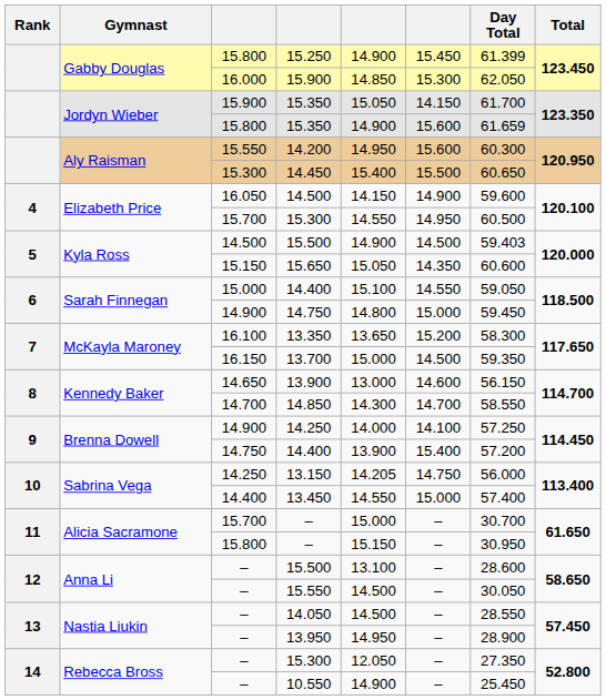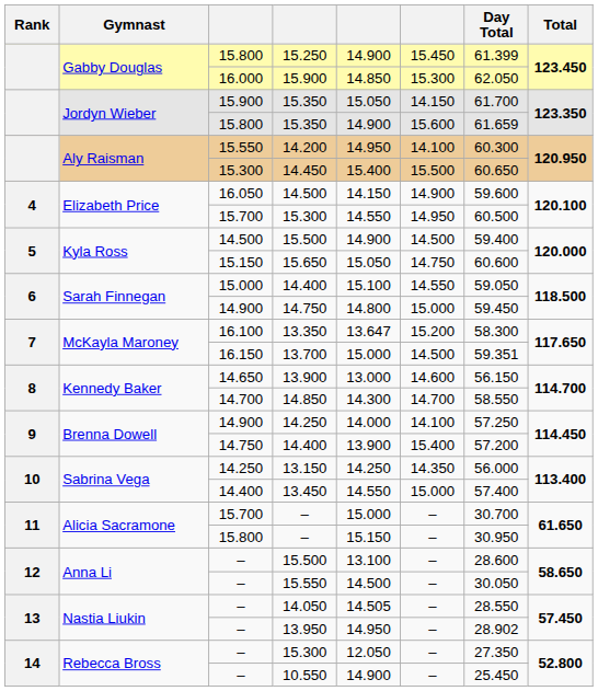 <table class="wikitable sortable" style="text-align:center; font-size:95%">
 <tr>
 <th scope="col" style="width:50px;">Rank</th>
 <th scope="col" style="width:150px;">Gymnast</th>
 <th scope="col" style="width:60px;"></th>
 <th scope="col" style="width:60px;"></th>
 <th scope="col" style="width:60px;"></th>
 <th scope="col" style="width:60px;"></th>
 <th scope="col" style="width:60px;">Day Total</th>
 <th scope="col" style="width:60px;">Total</th>
 </tr>
 <tr style="background:#fffcaf;">
 <th rowspan="2" scope=row style="text-align:center"></th>
 <td rowspan="2" align=left><a href='#'>Gabby Douglas</a></td>
 <td>15.800</td>
 <td>15.250</td>
 <td>14.900</td>
 <td>15.450</td>
 <td>61.399</td>
 <td rowspan="2"><strong>123.450</strong></td>
 </tr>
 <tr style="background:#fffcaf;">
 <td>16.000</td>
 <td>15.900</td>
 <td>14.850</td>
 <td>15.300</td>
 <td>62.050</td>
 </tr>
 <tr style="background:#e5e5e5;">
 <th rowspan="2" scope=row style="text-align:center"></th>
 <td rowspan="2" align=left><a href='#'>Jordyn Wieber</a></td>
 <td>15.900</td>
 <td>15.350</td>
 <td>15.050</td>
 <td>14.150</td>
 <td>61.700</td>
 <td rowspan="2"><strong>123.350</strong></td>
 </tr>
 <tr style="background:#e5e5e5;">
 <td>15.800</td>
 <td>15.350</td>
 <td>14.900</td>
 <td>15.600</td>
 <td>61.659</td>
 </tr>
 <tr style="background:#ec9;">
 <th rowspan="2" scope=row style="text-align:center"></th>
 <td rowspan="2" align=left><a href='#'>Aly Raisman</a></td>
 <td>15.550</td>
 <td>14.200</td>
 <td>14.950</td>
-<td>15.600</td>
+<td>14.100</td>
 <td>60.300</td>
 <td rowspan="2"><strong>120.950</strong></td>
 </tr>
 <tr style="background:#ec9;">
 <td>15.300</td>
 <td>14.450</td>
 <td>15.400</td>
 <td>15.500</td>
 <td>60.650</td>
 </tr>
 <tr>
 <th rowspan="2" scope=row style="text-align:center">4</th>
 <td rowspan="2" align=left><a href='#'>Elizabeth Price</a></td>
 <td>16.050</td>
 <td>14.500</td>
 <td>14.150</td>
 <td>14.900</td>
 <td>59.600</td>
 <td rowspan="2"><strong>120.100</strong></td>
 </tr>
 <tr>
 <td>15.700</td>
 <td>15.300</td>
 <td>14.550</td>
 <td>14.950</td>
 <td>60.500</td>
 </tr>
 <tr>
 <th rowspan="2" scope=row style="text-align:center">5</th>
 <td rowspan="2" align=left><a href='#'>Kyla Ross</a></td>
 <td>14.500</td>
 <td>15.500</td>
 <td>14.900</td>
 <td>14.500</td>
-<td>59.403</td>
+<td>59.400</td>
 <td rowspan="2"><strong>120.000</strong></td>
 </tr>
 <tr>
 <td>15.150</td>
 <td>15.650</td>
 <td>15.050</td>
-<td>14.350</td>
+<td>14.750</td>
 <td>60.600</td>
 </tr>
 <tr>
 <th rowspan="2" scope=row style="text-align:center">6</th>
 <td rowspan="2" align=left><a href='#'>Sarah Finnegan</a></td>
 <td>15.000</td>
 <td>14.400</td>
 <td>15.100</td>
 <td>14.550</td>
 <td>59.050</td>
 <td rowspan="2"><strong>118.500</strong></td>
 </tr>
 <tr>
 <td>14.900</td>
 <td>14.750</td>
 <td>14.800</td>
 <td>15.000</td>
 <td>59.450</td>
 </tr>
 <tr>
 <th rowspan="2" scope=row style="text-align:center">7</th>
 <td rowspan="2" align=left><a href='#'>McKayla Maroney</a></td>
 <td>16.100</td>
 <td>13.350</td>
-<td>13.650</td>
+<td>13.647</td>
 <td>15.200</td>
 <td>58.300</td>
 <td rowspan="2"><strong>117.650</strong></td>
 </tr>
 <tr>
 <td>16.150</td>
 <td>13.700</td>
 <td>15.000</td>
 <td>14.500</td>
-<td>59.350</td>
+<td>59.351</td>
 </tr>
 <tr>
 <th rowspan="2" scope=row style="text-align:center">8</th>
 <td rowspan="2" align=left><a href='#'>Kennedy Baker</a></td>
 <td>14.650</td>
 <td>13.900</td>
 <td>13.000</td>
 <td>14.600</td>
 <td>56.150</td>
 <td rowspan="2"><strong>114.700</strong></td>
 </tr>
 <tr>
 <td>14.700</td>
 <td>14.850</td>
 <td>14.300</td>
 <td>14.700</td>
 <td>58.550</td>
 </tr>
 <tr>
 <th rowspan="2" scope=row style="text-align:center">9</th>
 <td rowspan="2" align=left><a href='#'>Brenna Dowell</a></td>
 <td>14.900</td>
 <td>14.250</td>
 <td>14.000</td>
 <td>14.100</td>
 <td>57.250</td>
 <td rowspan="2"><strong>114.450</strong></td>
 </tr>
 <tr>
 <td>14.750</td>
 <td>14.400</td>
 <td>13.900</td>
 <td>15.400</td>
 <td>57.200</td>
 </tr>
 <tr>
 <th rowspan="2" scope=row style="text-align:center">10</th>
 <td rowspan="2" align=left><a href='#'>Sabrina Vega</a></td>
 <td>14.250</td>
 <td>13.150</td>
-<td>14.205</td>
-<td>14.750</td>
+<td>14.250</td>
+<td>14.350</td>
 <td>56.000</td>
 <td rowspan="2"><strong>113.400</strong></td>
 </tr>
 <tr>
 <td>14.400</td>
 <td>13.450</td>
 <td>14.550</td>
 <td>15.000</td>
 <td>57.400</td>
 </tr>
 <tr>
 <th rowspan="2" scope=row style="text-align:center">11</th>
 <td rowspan="2" align=left><a href='#'>Alicia Sacramone</a></td>
 <td>15.700</td>
 <td>–</td>
 <td>15.000</td>
 <td>–</td>
 <td>30.700</td>
 <td rowspan="2"><strong>61.650</strong></td>
 </tr>
 <tr>
 <td>15.800</td>
 <td>–</td>
 <td>15.150</td>
 <td>–</td>
 <td>30.950</td>
 </tr>
 <tr>
 <th rowspan="2" scope=row style="text-align:center">12</th>
 <td rowspan="2" align=left><a href='#'>Anna Li</a></td>
 <td>–</td>
 <td>15.500</td>
 <td>13.100</td>
 <td>–</td>
 <td>28.600</td>
 <td rowspan="2"><strong>58.650</strong></td>
 </tr>
 <tr>
 <td>–</td>
 <td>15.550</td>
 <td>14.500</td>
 <td>–</td>
 <td>30.050</td>
 </tr>
 <tr>
 <th rowspan="2" scope=row style="text-align:center">13</th>
 <td rowspan="2" align=left><a href='#'>Nastia Liukin</a></td>
 <td>–</td>
 <td>14.050</td>
-<td>14.500</td>
+<td>14.505</td>
 <td>–</td>
 <td>28.550</td>
 <td rowspan="2"><strong>57.450</strong></td>
 </tr>
 <tr>
 <td>–</td>
 <td>13.950</td>
 <td>14.950</td>
 <td>–</td>
-<td>28.900</td>
+<td>28.902</td>
 </tr>
 <tr>
 <th rowspan="2" scope=row style="text-align:center">14</th>
 <td rowspan="2" align=left><a href='#'>Rebecca Bross</a></td>
 <td>–</td>
 <td>15.300</td>
 <td>12.050</td>
 <td>–</td>
 <td>27.350</td>
 <td rowspan="2"><strong>52.800</strong></td>
 </tr>
 <tr>
 <td>–</td>
 <td>10.550</td>
 <td>14.900</td>
 <td>–</td>
 <td>25.450</td>
 </tr>
 </table>
